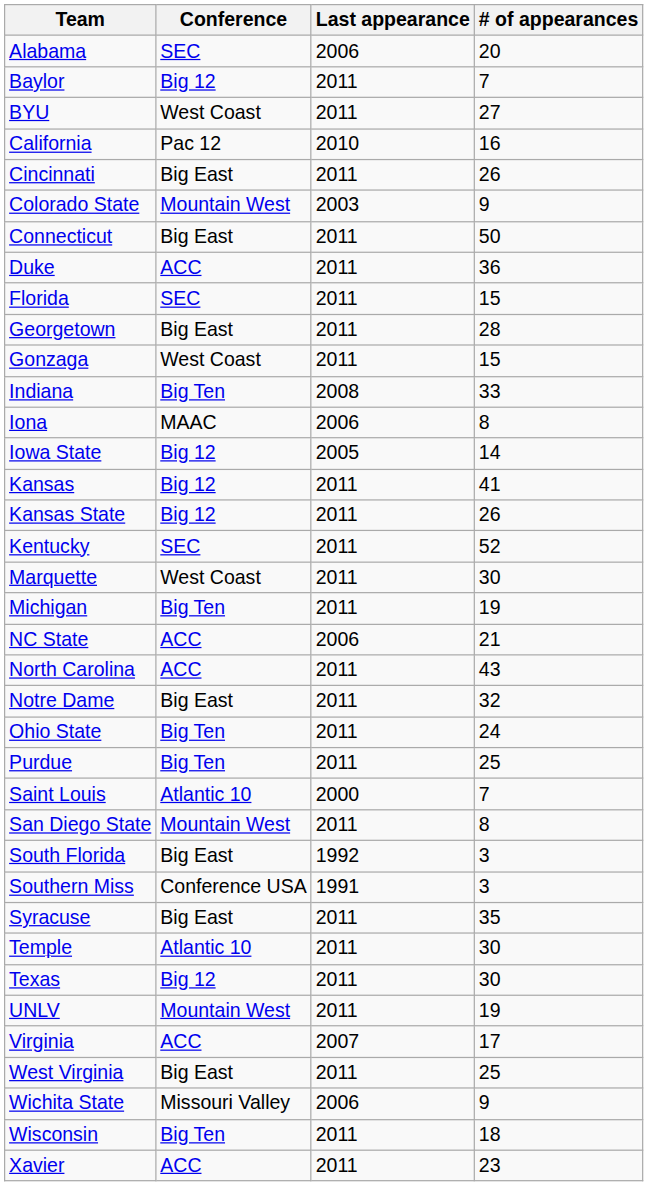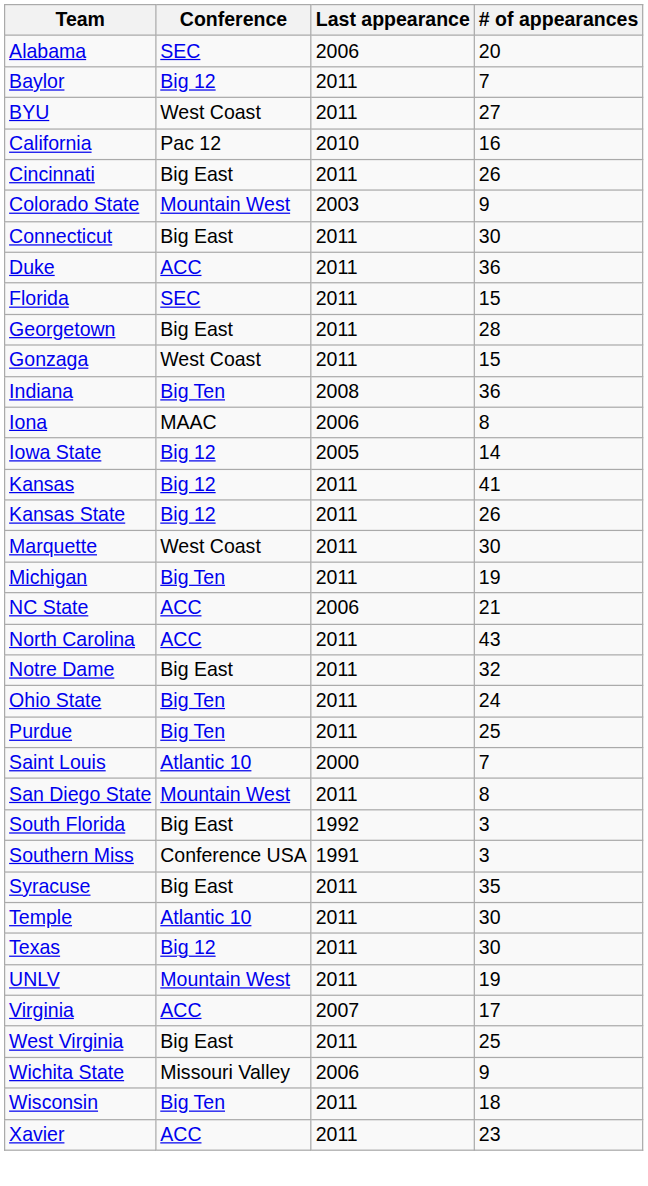 <table class="wikitable sortable">
 <tr>
 <th>Team</th>
 <th>Conference</th>
 <th>Last appearance</th>
 <th># of appearances</th>
 </tr>
 <tr>
 <td><a href='#'>Alabama</a></td>
 <td align="left"><a href='#'>SEC</a></td>
 <td>2006</td>
 <td>20</td>
 </tr>
 <tr>
 <td><a href='#'>Baylor</a></td>
 <td align="left"><a href='#'>Big 12</a></td>
 <td>2011</td>
 <td>7</td>
 </tr>
 <tr>
 <td><a href='#'>BYU</a></td>
 <td>West Coast</td>
 <td>2011</td>
 <td>27</td>
 </tr>
 <tr>
 <td><a href='#'>California</a></td>
 <td>Pac 12</td>
 <td>2010</td>
 <td>16</td>
 </tr>
 <tr>
 <td><a href='#'>Cincinnati</a></td>
 <td>Big East</td>
 <td>2011</td>
 <td>26</td>
 </tr>
 <tr>
 <td><a href='#'>Colorado State</a></td>
 <td align="left"><a href='#'>Mountain West</a></td>
 <td>2003</td>
 <td>9</td>
 </tr>
 <tr>
 <td><a href='#'>Connecticut</a></td>
 <td>Big East</td>
 <td>2011</td>
-<td>50</td>
+<td>30</td>
 </tr>
 <tr>
 <td><a href='#'>Duke</a></td>
 <td align="left"><a href='#'>ACC</a></td>
 <td>2011</td>
 <td>36</td>
 </tr>
 <tr>
 <td><a href='#'>Florida</a></td>
 <td align="left"><a href='#'>SEC</a></td>
 <td>2011</td>
 <td>15</td>
 </tr>
 <tr>
 <td><a href='#'>Georgetown</a></td>
 <td>Big East</td>
 <td>2011</td>
 <td>28</td>
 </tr>
 <tr>
 <td><a href='#'>Gonzaga</a></td>
 <td>West Coast</td>
 <td>2011</td>
 <td>15</td>
 </tr>
 <tr>
 <td><a href='#'>Indiana</a></td>
 <td align="left"><a href='#'>Big Ten</a></td>
 <td>2008</td>
-<td>33</td>
+<td>36</td>
 </tr>
 <tr>
 <td><a href='#'>Iona</a></td>
 <td>MAAC</td>
 <td>2006</td>
 <td>8</td>
 </tr>
 <tr>
 <td><a href='#'>Iowa State</a></td>
 <td align="left"><a href='#'>Big 12</a></td>
 <td>2005</td>
 <td>14</td>
 </tr>
 <tr>
 <td><a href='#'>Kansas</a></td>
 <td align="left"><a href='#'>Big 12</a></td>
 <td>2011</td>
 <td>41</td>
 </tr>
 <tr>
 <td><a href='#'>Kansas State</a></td>
 <td align="left"><a href='#'>Big 12</a></td>
 <td>2011</td>
 <td>26</td>
-</tr>
-<tr>
-<td><a href='#'>Kentucky</a></td>
-<td align="left"><a href='#'>SEC</a></td>
-<td>2011</td>
-<td>52</td>
 </tr>
 <tr>
 <td><a href='#'>Marquette</a></td>
 <td>West Coast</td>
 <td>2011</td>
 <td>30</td>
 </tr>
 <tr>
 <td><a href='#'>Michigan</a></td>
 <td align="left"><a href='#'>Big Ten</a></td>
 <td>2011</td>
 <td>19</td>
 </tr>
 <tr>
 <td><a href='#'>NC State</a></td>
 <td align="left"><a href='#'>ACC</a></td>
 <td>2006</td>
 <td>21</td>
 </tr>
 <tr>
 <td><a href='#'>North Carolina</a></td>
 <td align="left"><a href='#'>ACC</a></td>
 <td>2011</td>
 <td>43</td>
 </tr>
 <tr>
 <td><a href='#'>Notre Dame</a></td>
 <td>Big East</td>
 <td>2011</td>
 <td>32</td>
 </tr>
 <tr>
 <td><a href='#'>Ohio State</a></td>
 <td align="left"><a href='#'>Big Ten</a></td>
 <td>2011</td>
 <td>24</td>
 </tr>
 <tr>
 <td><a href='#'>Purdue</a></td>
 <td align="left"><a href='#'>Big Ten</a></td>
 <td>2011</td>
 <td>25</td>
 </tr>
 <tr>
 <td><a href='#'>Saint Louis</a></td>
 <td align="left"><a href='#'>Atlantic 10</a></td>
 <td>2000</td>
 <td>7</td>
 </tr>
 <tr>
 <td><a href='#'>San Diego State</a></td>
 <td align="left"><a href='#'>Mountain West</a></td>
 <td>2011</td>
 <td>8</td>
 </tr>
 <tr>
 <td><a href='#'>South Florida</a></td>
 <td>Big East</td>
 <td>1992</td>
 <td>3</td>
 </tr>
 <tr>
 <td><a href='#'>Southern Miss</a></td>
 <td>Conference USA</td>
 <td>1991</td>
 <td>3</td>
 </tr>
 <tr>
 <td><a href='#'>Syracuse</a></td>
 <td>Big East</td>
 <td>2011</td>
 <td>35</td>
 </tr>
 <tr>
 <td><a href='#'>Temple</a></td>
 <td align="left"><a href='#'>Atlantic 10</a></td>
 <td>2011</td>
 <td>30</td>
 </tr>
 <tr>
 <td><a href='#'>Texas</a></td>
 <td align="left"><a href='#'>Big 12</a></td>
 <td>2011</td>
 <td>30</td>
 </tr>
 <tr>
 <td><a href='#'>UNLV</a></td>
 <td align="left"><a href='#'>Mountain West</a></td>
 <td>2011</td>
 <td>19</td>
 </tr>
 <tr>
 <td><a href='#'>Virginia</a></td>
 <td align="left"><a href='#'>ACC</a></td>
 <td>2007</td>
 <td>17</td>
 </tr>
 <tr>
 <td><a href='#'>West Virginia</a></td>
 <td>Big East</td>
 <td>2011</td>
 <td>25</td>
 </tr>
 <tr>
 <td><a href='#'>Wichita State</a></td>
 <td>Missouri Valley</td>
 <td>2006</td>
 <td>9</td>
 </tr>
 <tr>
 <td><a href='#'>Wisconsin</a></td>
 <td align="left"><a href='#'>Big Ten</a></td>
 <td>2011</td>
 <td>18</td>
 </tr>
 <tr>
 <td><a href='#'>Xavier</a></td>
 <td align="left"><a href='#'>ACC</a></td>
 <td>2011</td>
 <td>23</td>
 </tr>
 </table>
